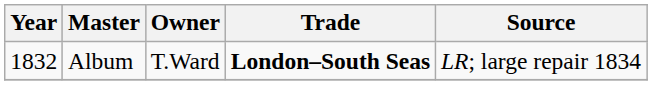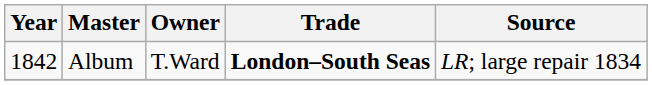 <table class=" wikitable">
 <tr>
 <th>Year</th>
 <th>Master</th>
 <th>Owner</th>
 <th>Trade</th>
 <th>Source</th>
 </tr>
 <tr>
-<td>1832</td>
+<td>1842</td>
 <td>Album</td>
 <td>T.Ward</td>
 <td><strong>London–South Seas</strong></td>
 <td><em>LR</em>; large repair 1834</td>
 </tr>
 <tr>
 </tr>
 </table>
